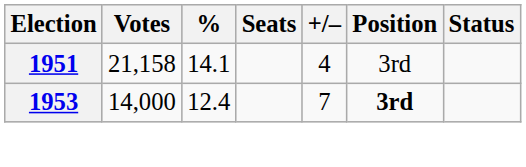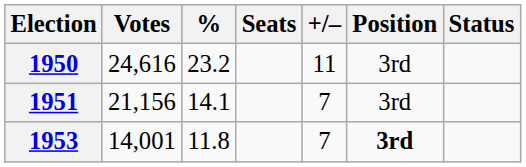 <table class=wikitable style=text-align:center>
 <tr>
 <th>Election</th>
 <th>Votes</th>
 <th>%</th>
 <th>Seats</th>
 <th>+/–</th>
 <th>Position</th>
 <th>Status</th>
 </tr>
 <tr>
+<th><a href='#'>1950</a></th>
+<td>24,616</td>
+<td>23.2</td>
+<td></td>
+<td> 11</td>
+<td> 3rd</td>
+<td></td>
+</tr>
+<tr>
 <th><a href='#'>1951</a></th>
-<td>21,158</td>
+<td>21,156</td>
 <td>14.1</td>
 <td></td>
-<td> 4</td>
+<td> 7</td>
 <td> 3rd</td>
 <td></td>
 </tr>
 <tr>
 <th><a href='#'>1953</a></th>
-<td>14,000</td>
-<td>12.4</td>
+<td>14,001</td>
+<td>11.8</td>
 <td></td>
 <td> 7</td>
 <td><strong> 3rd</strong></td>
 <td></td>
 </tr>
 </table>
